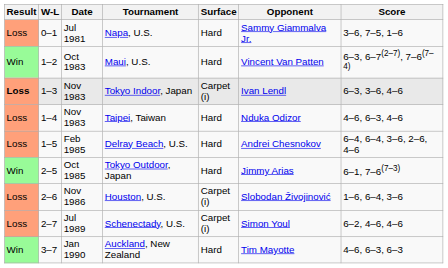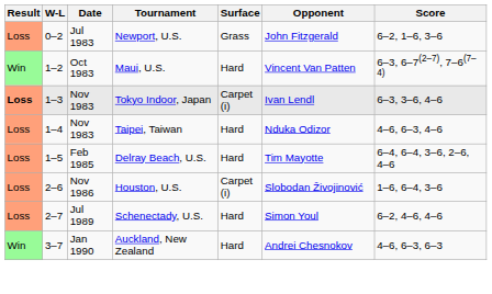 <table class="sortable wikitable">
 <tr>
 <th style="width:40px">Result</th>
 <th style="width:30px" class="unsortable">W-L</th>
 <th style="width:60px">Date</th>
 <th style="width:150px">Tournament</th>
 <th style="width:55px">Surface</th>
 <th style="width:160px">Opponent</th>
 <th style="width:160px" class="unsortable">Score</th>
 </tr>
 <tr>
 <td style="background:#ffa07a;">Loss</td>
-<td>0–1</td>
-<td>Jul 1981</td>
-<td><a href='#'>Napa</a>, U.S.</td>
-<td>Hard</td>
-<td> <a href='#'>Sammy Giammalva Jr.</a></td>
-<td>3–6, 7–5, 1–6</td>
+<td>0–2</td>
+<td>Jul 1983</td>
+<td><a href='#'>Newport</a>, U.S.</td>
+<td>Grass</td>
+<td> <a href='#'>John Fitzgerald</a></td>
+<td>6–2, 1–6, 3–6</td>
 </tr>
 <tr>
 <td style="background:#98fb98;">Win</td>
 <td>1–2</td>
 <td>Oct 1983</td>
 <td><a href='#'>Maui</a>, U.S.</td>
 <td>Hard</td>
 <td> <a href='#'>Vincent Van Patten</a></td>
 <td>6–3, 6–7<sup>(2–7)</sup>, 7–6<sup>(7–4)</sup></td>
 </tr>
 <tr bgcolor=#E9E9E9>
 <td style="background:#ffa07a;"><strong>Loss</strong></td>
 <td>1–3</td>
 <td>Nov 1983</td>
 <td><a href='#'>Tokyo Indoor</a>, Japan</td>
 <td>Carpet (i)</td>
 <td> <a href='#'>Ivan Lendl</a></td>
 <td>6–3, 3–6, 4–6</td>
 </tr>
 <tr>
 <td style="background:#ffa07a;">Loss</td>
 <td>1–4</td>
 <td>Nov 1983</td>
 <td><a href='#'>Taipei</a>, Taiwan</td>
 <td>Hard</td>
 <td> <a href='#'>Nduka Odizor</a></td>
 <td>4–6, 6–3, 4–6</td>
 </tr>
 <tr>
 <td style="background:#ffa07a;">Loss</td>
 <td>1–5</td>
 <td>Feb 1985</td>
 <td><a href='#'>Delray Beach</a>, U.S.</td>
 <td>Hard</td>
-<td> <a href='#'>Andrei Chesnokov</a></td>
+<td> <a href='#'>Tim Mayotte</a></td>
 <td>6–4, 6–4, 3–6, 2–6, 4–6</td>
-</tr>
-<tr>
-<td style="background:#98fb98;">Win</td>
-<td>2–5</td>
-<td>Oct 1985</td>
-<td><a href='#'>Tokyo Outdoor</a>, Japan</td>
-<td>Hard</td>
-<td> <a href='#'>Jimmy Arias</a></td>
-<td>6–1, 7–6<sup>(7–3)</sup></td>
 </tr>
 <tr>
 <td style="background:#ffa07a;">Loss</td>
 <td>2–6</td>
 <td>Nov 1986</td>
 <td><a href='#'>Houston</a>, U.S.</td>
 <td>Carpet (i)</td>
 <td> <a href='#'>Slobodan Živojinović</a></td>
 <td>1–6, 6–4, 3–6</td>
 </tr>
 <tr>
 <td style="background:#ffa07a;">Loss</td>
 <td>2–7</td>
 <td>Jul 1989</td>
 <td><a href='#'>Schenectady</a>, U.S.</td>
-<td>Carpet (i)</td>
+<td>Hard</td>
 <td> <a href='#'>Simon Youl</a></td>
 <td>6–2, 4–6, 4–6</td>
 </tr>
 <tr>
 <td style="background:#98fb98;">Win</td>
 <td>3–7</td>
 <td>Jan 1990</td>
 <td><a href='#'>Auckland</a>, New Zealand</td>
 <td>Hard</td>
-<td> <a href='#'>Tim Mayotte</a></td>
+<td> <a href='#'>Andrei Chesnokov</a></td>
 <td>4–6, 6–3, 6–3</td>
 </tr>
 </table>
